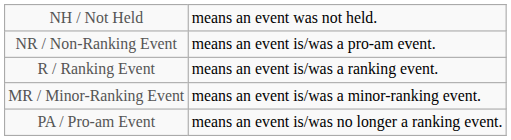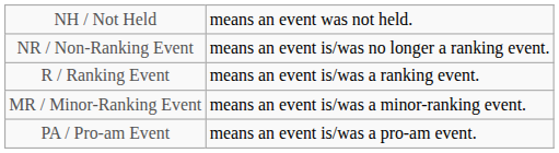 <table class="wikitable" style="font-size:90%">
 <tr>
 <td style="text-align:center; color:#555555;" colspan="4">NH / Not Held</td>
 <td>means an event was not held.</td>
 </tr>
 <tr>
 <td style="text-align:center; color:#555555;" colspan="4">NR / Non-Ranking Event</td>
-<td>means an event is/was a pro-am event.</td>
+<td>means an event is/was no longer a ranking event.</td>
 </tr>
 <tr>
 <td style="text-align:center; color:#555555;" colspan="4">R / Ranking Event</td>
 <td>means an event is/was a ranking event.</td>
 </tr>
 <tr>
 <td style="text-align:center; color:#555555;" colspan="4">MR / Minor-Ranking Event</td>
 <td>means an event is/was a minor-ranking event.</td>
 </tr>
 <tr>
 <td style="text-align:center; color:#555555;" colspan="4">PA / Pro-am Event</td>
-<td>means an event is/was no longer a ranking event.</td>
+<td>means an event is/was a pro-am event.</td>
 </tr>
 </table>
